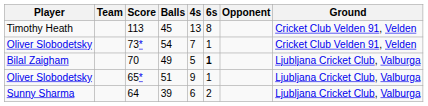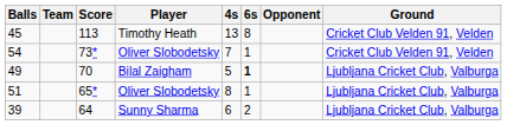 <table class="wikitable">
 <tr>
-<th>Player</th>
+<th>Balls</th>
 <th>Team</th>
 <th>Score</th>
-<th>Balls</th>
+<th>Player</th>
 <th>4s</th>
 <th>6s</th>
 <th>Opponent</th>
 <th>Ground</th>
 </tr>
 <tr>
-<td>Timothy Heath</td>
+<td>45</td>
 <td></td>
 <td>113</td>
-<td>45</td>
+<td>Timothy Heath</td>
 <td>13</td>
 <td>8</td>
 <td></td>
 <td><a href='#'>Cricket Club Velden 91</a>, <a href='#'>Velden</a></td>
 </tr>
 <tr>
-<td><a href='#'>Oliver Slobodetsky</a></td>
+<td>54</td>
 <td></td>
 <td>73<a href='#'>*</a></td>
-<td>54</td>
+<td><a href='#'>Oliver Slobodetsky</a></td>
 <td>7</td>
 <td>1</td>
 <td></td>
 <td><a href='#'>Cricket Club Velden 91</a>, <a href='#'>Velden</a></td>
 </tr>
 <tr>
-<td><a href='#'>Bilal Zaigham</a></td>
+<td>49</td>
 <td></td>
 <td>70</td>
-<td>49</td>
+<td><a href='#'>Bilal Zaigham</a></td>
 <td>5</td>
 <td><strong>1</strong></td>
 <td></td>
 <td><a href='#'>Ljubljana Cricket Club</a>, <a href='#'>Valburga</a></td>
 </tr>
 <tr>
-<td><a href='#'>Oliver Slobodetsky</a></td>
+<td>51</td>
 <td></td>
 <td>65<a href='#'>*</a></td>
-<td>51</td>
-<td>9</td>
+<td><a href='#'>Oliver Slobodetsky</a></td>
+<td>8</td>
 <td>1</td>
 <td></td>
 <td><a href='#'>Ljubljana Cricket Club</a>, <a href='#'>Valburga</a></td>
 </tr>
 <tr>
-<td><a href='#'>Sunny Sharma</a></td>
+<td>39</td>
 <td></td>
 <td>64</td>
-<td>39</td>
+<td><a href='#'>Sunny Sharma</a></td>
 <td>6</td>
 <td>2</td>
 <td></td>
 <td><a href='#'>Ljubljana Cricket Club</a>, <a href='#'>Valburga</a></td>
 </tr>
 </table>
